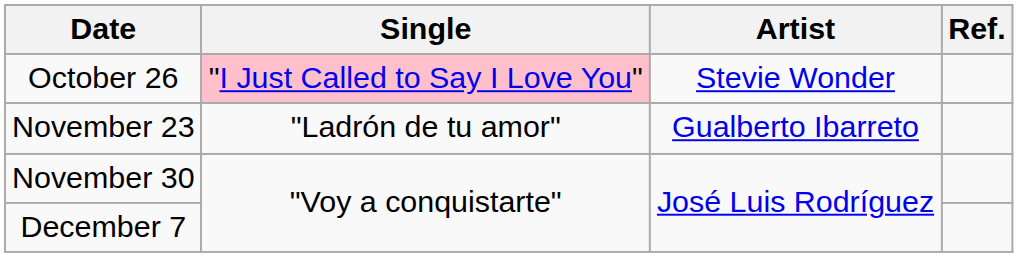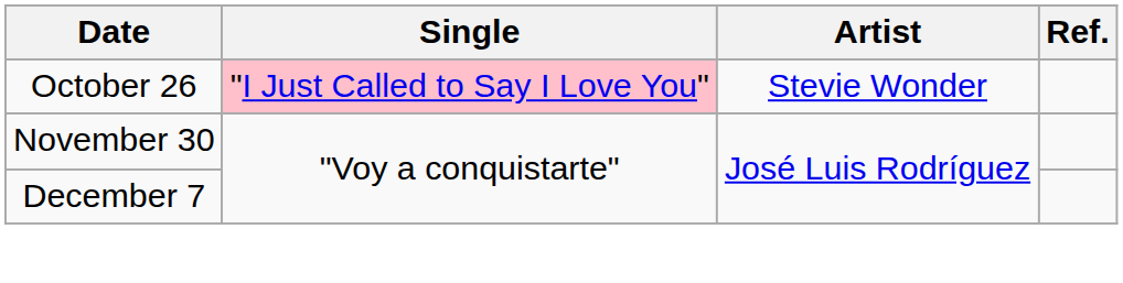 <table class="wikitable" style="font-size:97%; text-align:center;">
 <tr>
 <th>Date</th>
 <th>Single</th>
 <th>Artist</th>
 <th>Ref.</th>
 </tr>
 <tr>
 <td>October 26</td>
 <td style="background: pink;">"<a href='#'>I Just Called to Say I Love You</a>"</td>
 <td><a href='#'>Stevie Wonder</a></td>
 <td></td>
 </tr>
 <tr>
-<td>November 23</td>
-<td>"Ladrón de tu amor"</td>
-<td><a href='#'>Gualberto Ibarreto</a></td>
-<td></td>
-</tr>
-<tr>
 <td>November 30</td>
 <td rowspan="2">"Voy a conquistarte"</td>
 <td rowspan="2"><a href='#'>José Luis Rodríguez</a></td>
 <td></td>
 </tr>
 <tr>
 <td>December 7</td>
 <td></td>
 </tr>
 </table>
